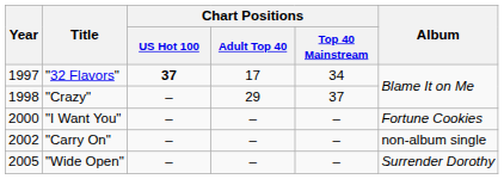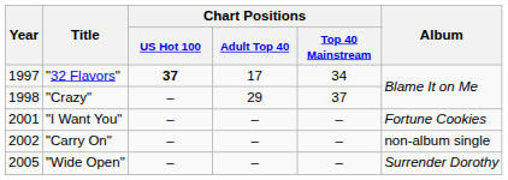 <table class="wikitable">
 <tr>
 <th rowspan="2">Year</th>
 <th rowspan="2">Title</th>
 <th colspan="3">Chart Positions</th>
 <th rowspan="2">Album</th>
 </tr>
 <tr>
 <th width="90"><small><a href='#'>US Hot 100</a></small></th>
 <th width="90"><small><a href='#'>Adult Top 40</a></small></th>
 <th width="90"><small><a href='#'>Top 40 Mainstream</a></small></th>
 </tr>
 <tr>
 <td>1997</td>
 <td>"<a href='#'>32 Flavors</a>"</td>
 <td align="center"><strong>37</strong></td>
 <td align="center">17</td>
 <td align="center">34</td>
 <td rowspan="2"><em>Blame It on Me</em></td>
 </tr>
 <tr>
 <td>1998</td>
 <td>"Crazy"</td>
 <td align="center">–</td>
 <td align="center">29</td>
 <td align="center">37</td>
 </tr>
 <tr>
-<td>2000</td>
+<td>2001</td>
 <td>"I Want You"</td>
 <td align="center">–</td>
 <td align="center">–</td>
 <td align="center">–</td>
 <td><em>Fortune Cookies</em></td>
 </tr>
 <tr>
 <td>2002</td>
 <td>"Carry On"</td>
 <td align="center">–</td>
 <td align="center">–</td>
 <td align="center">–</td>
 <td>non-album single</td>
 </tr>
 <tr>
 <td>2005</td>
 <td>"Wide Open"</td>
 <td align="center">–</td>
 <td align="center">–</td>
 <td align="center">–</td>
 <td><em>Surrender Dorothy</em></td>
 </tr>
 </table>
